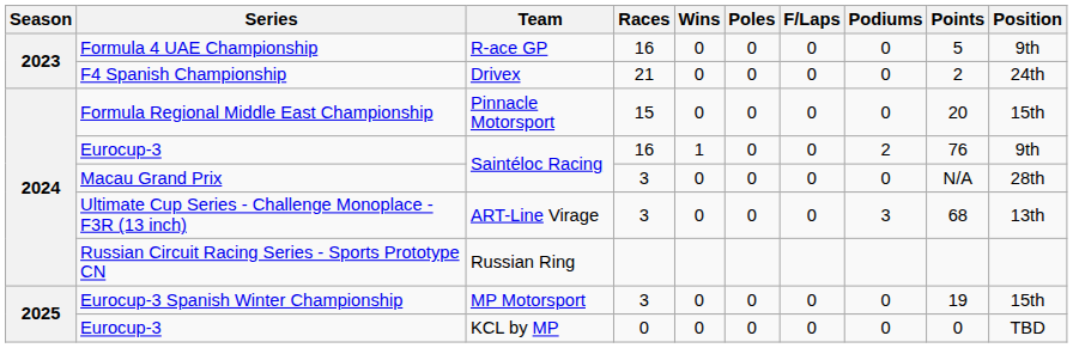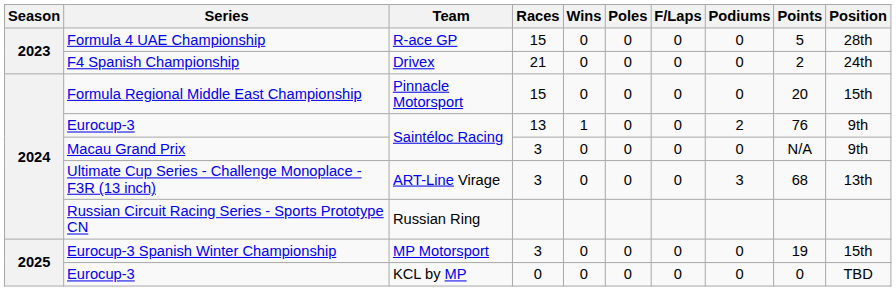 <table class="wikitable" style="font-size: 90%; text-align:center">
 <tr>
 <th>Season</th>
 <th>Series</th>
 <th>Team</th>
 <th>Races</th>
 <th>Wins</th>
 <th>Poles</th>
 <th>F/Laps</th>
 <th>Podiums</th>
 <th>Points</th>
 <th>Position</th>
 </tr>
 <tr>
 <th rowspan="2">2023</th>
 <td align="left"><a href='#'>Formula 4 UAE Championship</a></td>
 <td align="left"><a href='#'>R-ace GP</a></td>
-<td>16</td>
+<td>15</td>
 <td>0</td>
 <td>0</td>
 <td>0</td>
 <td>0</td>
 <td>5</td>
-<td>9th</td>
+<td>28th</td>
 </tr>
 <tr>
 <td align="left"><a href='#'>F4 Spanish Championship</a></td>
 <td align="left"><a href='#'>Drivex</a></td>
 <td>21</td>
 <td>0</td>
 <td>0</td>
 <td>0</td>
 <td>0</td>
 <td>2</td>
 <td>24th</td>
 </tr>
 <tr>
 <th rowspan="5">2024</th>
 <td align="left"><a href='#'>Formula Regional Middle East Championship</a></td>
 <td align="left"><a href='#'>Pinnacle Motorsport</a></td>
 <td>15</td>
 <td>0</td>
 <td>0</td>
 <td>0</td>
 <td>0</td>
 <td>20</td>
 <td>15th</td>
 </tr>
 <tr>
 <td align="left"><a href='#'>Eurocup-3</a></td>
 <td rowspan="2" align="left"><a href='#'>Saintéloc Racing</a></td>
-<td>16</td>
+<td>13</td>
 <td>1</td>
 <td>0</td>
 <td>0</td>
 <td>2</td>
 <td>76</td>
 <td>9th</td>
 </tr>
 <tr>
 <td align=left><a href='#'>Macau Grand Prix</a></td>
 <td>3</td>
 <td>0</td>
 <td>0</td>
 <td>0</td>
 <td>0</td>
 <td>N/A</td>
-<td>28th</td>
+<td>9th</td>
 </tr>
 <tr>
 <td align=left><a href='#'>Ultimate Cup Series - Challenge Monoplace - F3R (13 inch)</a></td>
 <td align=left><a href='#'>ART-Line</a> Virage</td>
 <td>3</td>
 <td>0</td>
 <td>0</td>
 <td>0</td>
 <td>3</td>
 <td>68</td>
 <td>13th</td>
 </tr>
 <tr>
 <td align="left"><a href='#'>Russian Circuit Racing Series - Sports Prototype CN</a></td>
 <td align="left">Russian Ring</td>
 <td></td>
 <td></td>
 <td></td>
 <td></td>
 <td></td>
 <td></td>
 <td></td>
 </tr>
 <tr>
 <th rowspan="2">2025</th>
 <td align="left"><a href='#'>Eurocup-3 Spanish Winter Championship</a></td>
 <td align="left"><a href='#'>MP Motorsport</a></td>
 <td>3</td>
 <td>0</td>
 <td>0</td>
 <td>0</td>
 <td>0</td>
 <td>19</td>
 <td>15th</td>
 </tr>
 <tr>
 <td align=left><a href='#'>Eurocup-3</a></td>
 <td align=left>KCL by <a href='#'>MP</a></td>
 <td>0</td>
 <td>0</td>
 <td>0</td>
 <td>0</td>
 <td>0</td>
 <td>0</td>
 <td>TBD</td>
 </tr>
 </table>
